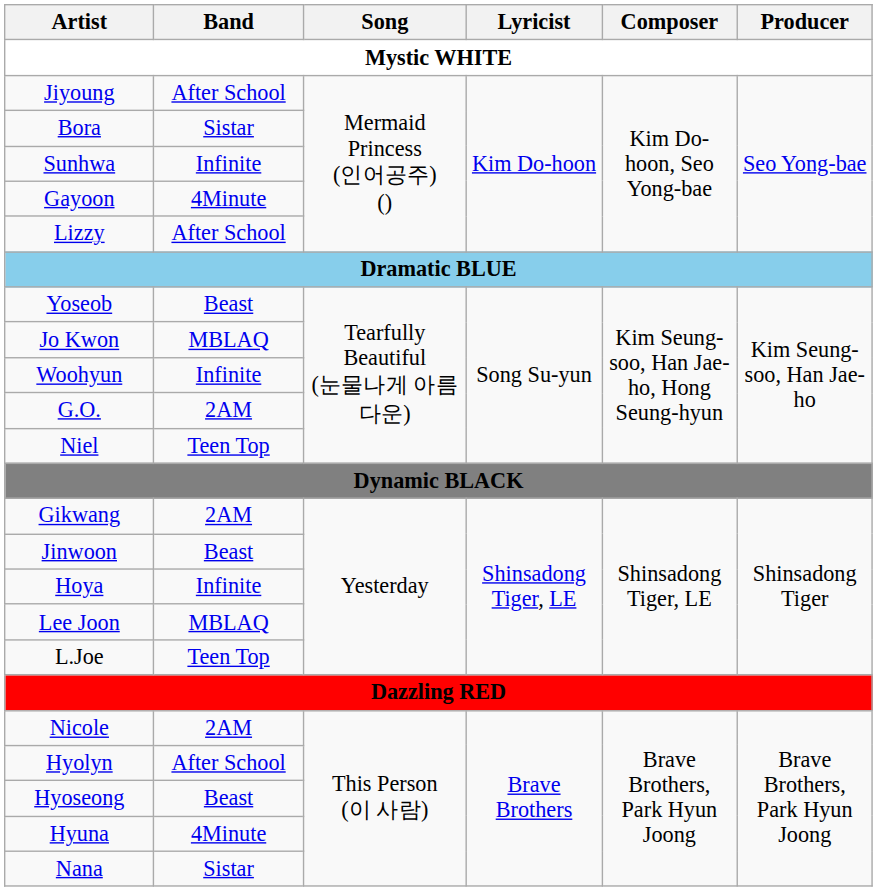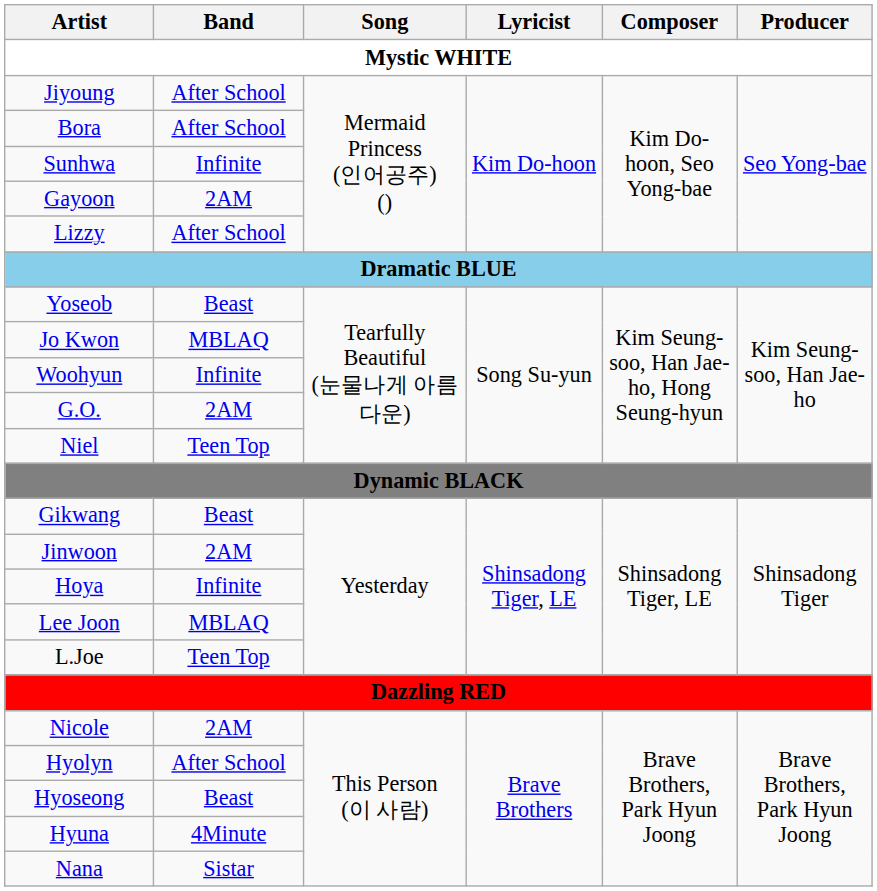 <table class=wikitable style=text-align:center;>
 <tr>
 <th width=100>Artist</th>
 <th width=100>Band</th>
 <th width=110>Song</th>
 <th width=90>Lyricist</th>
 <th width=90>Composer</th>
 <th width=90>Producer</th>
 </tr>
 <tr>
 <td colspan="6" style="text-align:center; background:white;"><strong>Mystic WHITE</strong></td>
 </tr>
 <tr>
 <td><a href='#'>Jiyoung</a></td>
 <td><a href='#'>After School</a></td>
 <td rowspan="5">Mermaid Princess<br>(인어공주)<br>()</td>
 <td rowspan="5"><a href='#'>Kim Do-hoon</a></td>
 <td rowspan="5">Kim Do-hoon, Seo Yong-bae</td>
 <td rowspan="5"><a href='#'>Seo Yong-bae</a></td>
 </tr>
 <tr>
 <td><a href='#'>Bora</a></td>
-<td><a href='#'>Sistar</a></td>
+<td><a href='#'>After School</a></td>
 </tr>
 <tr>
 <td><a href='#'>Sunhwa</a></td>
 <td><a href='#'>Infinite</a></td>
 </tr>
 <tr>
 <td><a href='#'>Gayoon</a></td>
-<td><a href='#'>4Minute</a></td>
+<td><a href='#'>2AM</a></td>
 </tr>
 <tr>
 <td><a href='#'>Lizzy</a></td>
 <td><a href='#'>After School</a></td>
 </tr>
 <tr>
 <td colspan="6" style="text-align:center; background:skyblue;"><strong>Dramatic BLUE</strong></td>
 </tr>
 <tr>
 <td><a href='#'>Yoseob</a></td>
 <td><a href='#'>Beast</a></td>
 <td rowspan="5">Tearfully Beautiful<br>(눈물나게 아름다운)</td>
 <td rowspan="5">Song Su-yun</td>
 <td rowspan="5">Kim Seung-soo, Han Jae-ho, Hong Seung-hyun</td>
 <td rowspan="5">Kim Seung-soo, Han Jae-ho</td>
 </tr>
 <tr>
 <td><a href='#'>Jo Kwon</a></td>
 <td><a href='#'>MBLAQ</a></td>
 </tr>
 <tr>
 <td><a href='#'>Woohyun</a></td>
 <td><a href='#'>Infinite</a></td>
 </tr>
 <tr>
 <td><a href='#'>G.O.</a></td>
 <td><a href='#'>2AM</a></td>
 </tr>
 <tr>
 <td><a href='#'>Niel</a></td>
 <td><a href='#'>Teen Top</a></td>
 </tr>
 <tr>
 <td colspan="6" style="text-align:center; background:gray;"><strong>Dynamic BLACK</strong></td>
 </tr>
 <tr>
 <td><a href='#'>Gikwang</a></td>
-<td><a href='#'>2AM</a></td>
+<td><a href='#'>Beast</a></td>
 <td rowspan="5">Yesterday</td>
 <td rowspan="5"><a href='#'>Shinsadong Tiger</a>, <a href='#'>LE</a></td>
 <td rowspan="5">Shinsadong Tiger, LE</td>
 <td rowspan="5">Shinsadong Tiger</td>
 </tr>
 <tr>
 <td><a href='#'>Jinwoon</a></td>
-<td><a href='#'>Beast</a></td>
+<td><a href='#'>2AM</a></td>
 </tr>
 <tr>
 <td><a href='#'>Hoya</a></td>
 <td><a href='#'>Infinite</a></td>
 </tr>
 <tr>
 <td><a href='#'>Lee Joon</a></td>
 <td><a href='#'>MBLAQ</a></td>
 </tr>
 <tr>
 <td>L.Joe</td>
 <td><a href='#'>Teen Top</a></td>
 </tr>
 <tr>
 <td colspan="6" style="text-align:center; background:red;"><strong>Dazzling RED</strong></td>
 </tr>
 <tr>
 <td><a href='#'>Nicole</a></td>
 <td><a href='#'>2AM</a></td>
 <td rowspan="5">This Person<br>(이 사람)</td>
 <td rowspan="5"><a href='#'>Brave Brothers</a></td>
 <td rowspan="5">Brave Brothers,<br> Park Hyun Joong</td>
 <td rowspan="5">Brave Brothers,<br> Park Hyun Joong</td>
 </tr>
 <tr>
 <td><a href='#'>Hyolyn</a></td>
 <td><a href='#'>After School</a></td>
 </tr>
 <tr>
 <td><a href='#'>Hyoseong</a></td>
 <td><a href='#'>Beast</a></td>
 </tr>
 <tr>
 <td><a href='#'>Hyuna</a></td>
 <td><a href='#'>4Minute</a></td>
 </tr>
 <tr>
 <td><a href='#'>Nana</a></td>
 <td><a href='#'>Sistar</a></td>
 </tr>
 </table>
